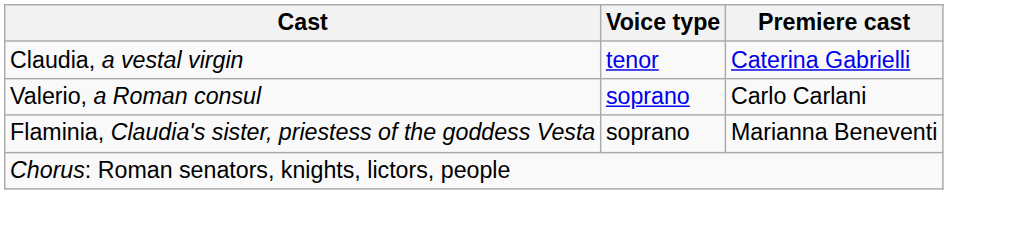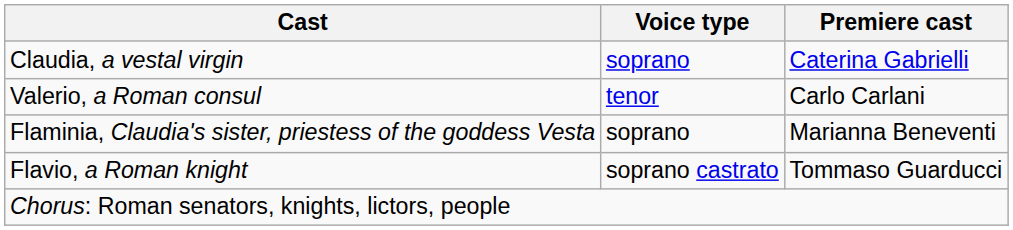 <table class="wikitable">
 <tr>
 <th>Cast</th>
 <th>Voice type</th>
 <th>Premiere cast<br></th>
 </tr>
 <tr>
 <td>Claudia, <em>a vestal virgin</em></td>
-<td><a href='#'>tenor</a></td>
+<td><a href='#'>soprano</a></td>
 <td><a href='#'>Caterina Gabrielli</a></td>
 </tr>
 <tr>
 <td>Valerio, <em>a Roman consul</em></td>
-<td><a href='#'>soprano</a></td>
+<td><a href='#'>tenor</a></td>
 <td>Carlo Carlani</td>
 </tr>
 <tr>
 <td>Flaminia, <em>Claudia's sister, priestess of the goddess Vesta</em></td>
 <td>soprano</td>
 <td>Marianna Beneventi</td>
 </tr>
 <tr>
+<td>Flavio, <em>a Roman knight</em></td>
+<td>soprano <a href='#'>castrato</a></td>
+<td>Tommaso Guarducci</td>
+</tr>
+<tr>
 <td colspan="3"><em>Chorus</em>: Roman senators, knights, lictors, people</td>
 </tr>
 </table>
